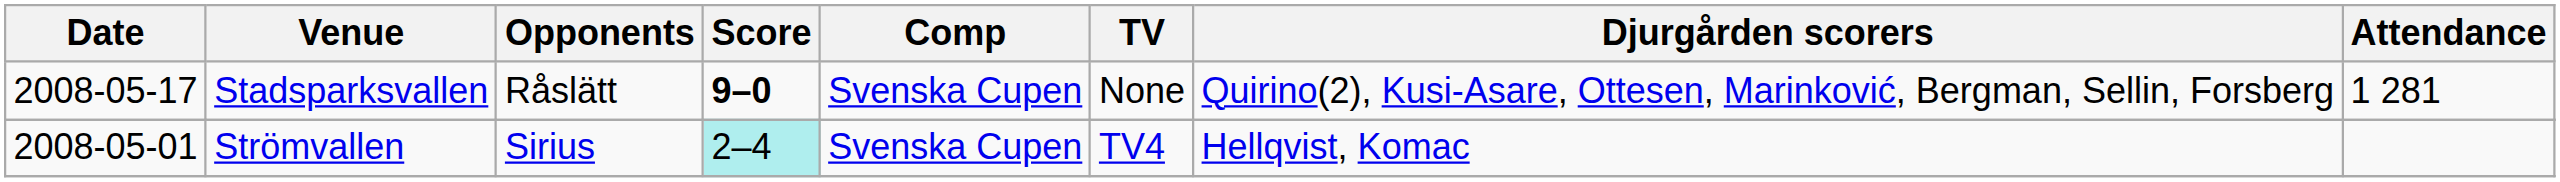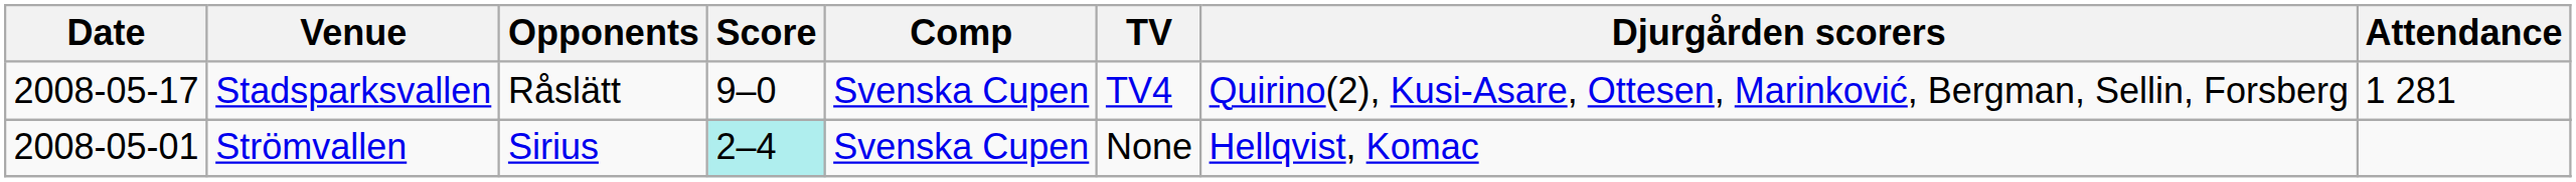 <table class="wikitable" style="text-align: left;">
 <tr>
 <th>Date</th>
 <th>Venue</th>
 <th>Opponents</th>
 <th>Score</th>
 <th>Comp</th>
 <th>TV</th>
 <th>Djurgården scorers</th>
 <th>Attendance</th>
 </tr>
 <tr>
 <td>2008-05-17</td>
 <td><a href='#'>Stadsparksvallen</a></td>
 <td>Råslätt</td>
-<td><strong>9–0</strong></td>
+<td>9–0</td>
 <td><a href='#'>Svenska Cupen</a></td>
-<td>None</td>
+<td><a href='#'>TV4</a></td>
 <td><a href='#'>Quirino</a>(2), <a href='#'>Kusi-Asare</a>, <a href='#'>Ottesen</a>, <a href='#'>Marinković</a>, Bergman, Sellin, Forsberg</td>
 <td>1 281</td>
 </tr>
 <tr>
 </tr>
 <tr>
 <td>2008-05-01</td>
 <td><a href='#'>Strömvallen</a></td>
 <td><a href='#'>Sirius</a></td>
 <td style="background: paleturquoise;">2–4</td>
 <td><a href='#'>Svenska Cupen</a></td>
-<td><a href='#'>TV4</a></td>
+<td>None</td>
 <td><a href='#'>Hellqvist</a>, <a href='#'>Komac</a></td>
 <td></td>
 </tr>
 <tr>
 </tr>
 </table>
